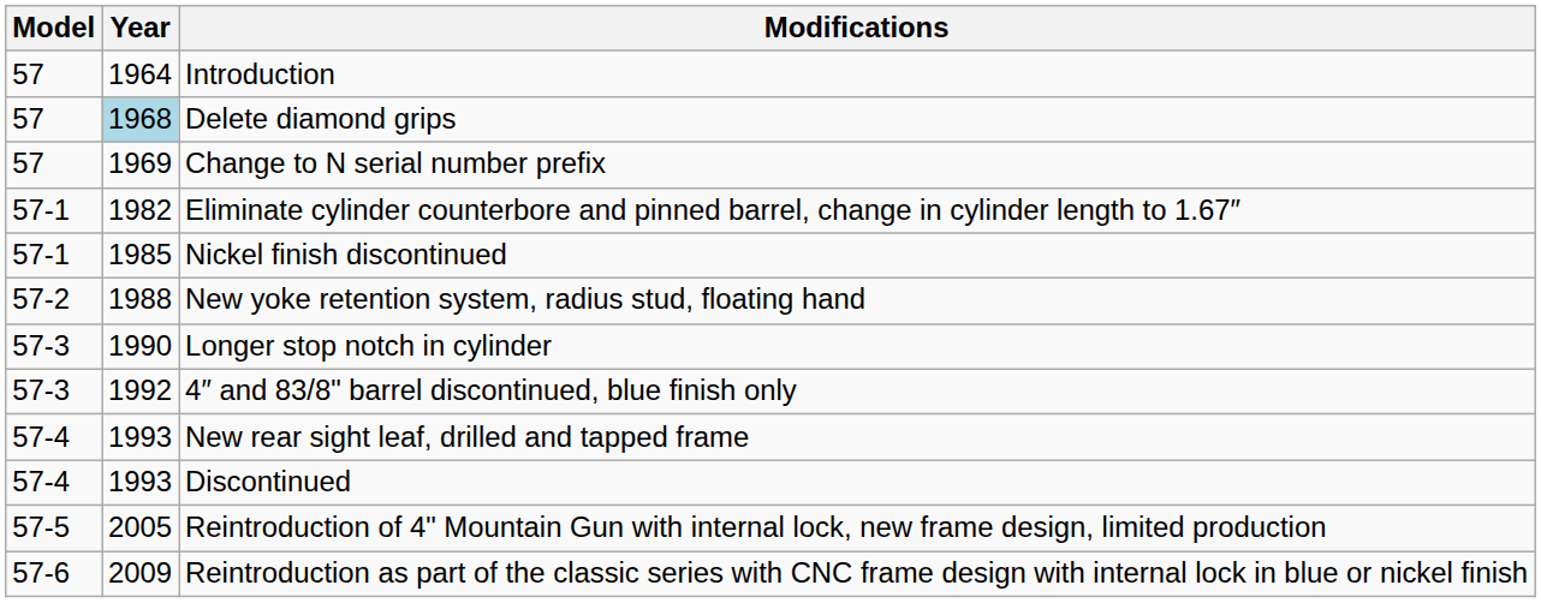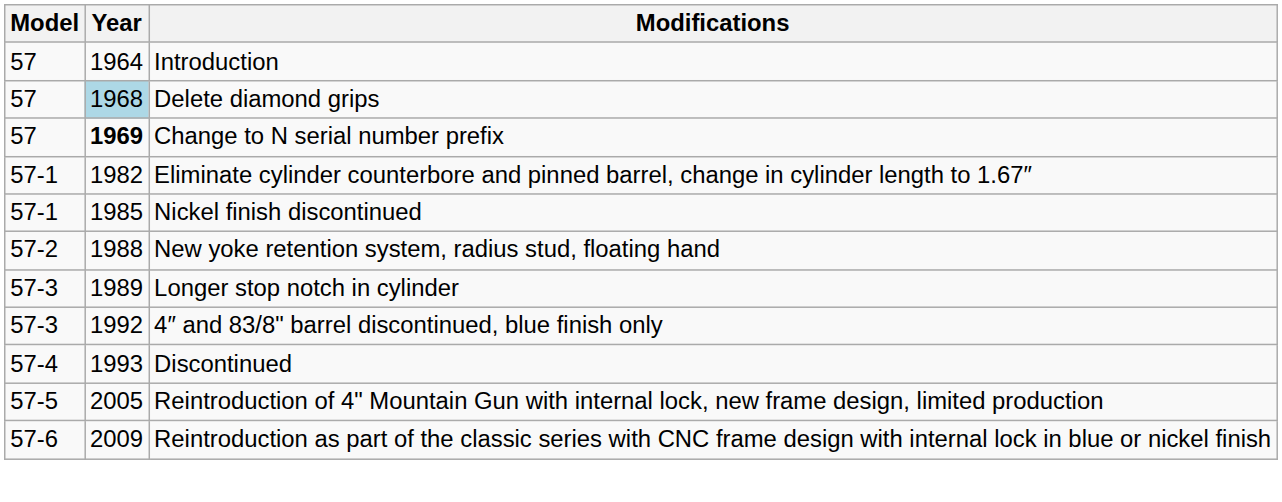 <table class="wikitable">
 <tr>
 <th>Model</th>
 <th>Year</th>
 <th>Modifications</th>
 </tr>
 <tr>
 <td>57</td>
 <td>1964</td>
 <td>Introduction</td>
 </tr>
 <tr>
 <td>57</td>
 <td style="background: lightblue;">1968</td>
 <td>Delete diamond grips</td>
 </tr>
 <tr>
 <td>57</td>
-<td>1969</td>
+<td><strong>1969</strong></td>
 <td>Change to N serial number prefix</td>
 </tr>
 <tr>
 <td>57-1</td>
 <td>1982</td>
 <td>Eliminate cylinder counterbore and pinned barrel, change in cylinder length to 1.67″</td>
 </tr>
 <tr>
 <td>57-1</td>
 <td>1985</td>
 <td>Nickel finish discontinued</td>
 </tr>
 <tr>
 <td>57-2</td>
 <td>1988</td>
 <td>New yoke retention system, radius stud, floating hand</td>
 </tr>
 <tr>
 <td>57-3</td>
-<td>1990</td>
+<td>1989</td>
 <td>Longer stop notch in cylinder</td>
 </tr>
 <tr>
 <td>57-3</td>
 <td>1992</td>
 <td>4″ and 83/8" barrel discontinued, blue finish only</td>
-</tr>
-<tr>
-<td>57-4</td>
-<td>1993</td>
-<td>New rear sight leaf, drilled and tapped frame</td>
 </tr>
 <tr>
 <td>57-4</td>
 <td>1993</td>
 <td>Discontinued</td>
 </tr>
 <tr>
 <td>57-5</td>
 <td>2005</td>
 <td>Reintroduction of 4" Mountain Gun with internal lock, new frame design, limited production</td>
 </tr>
 <tr>
 <td>57-6</td>
 <td>2009</td>
 <td>Reintroduction as part of the classic series with CNC frame design with internal lock in blue or nickel finish</td>
 </tr>
 </table>
